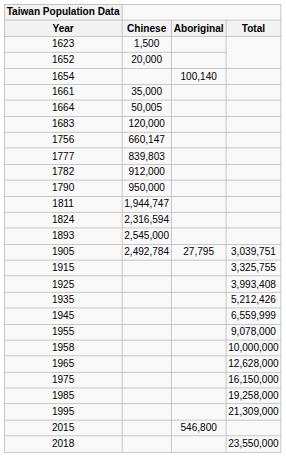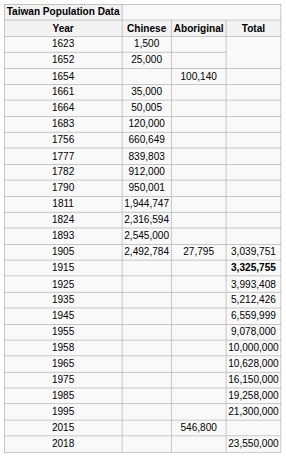 <table class="wikitable collapsible collapsed" style="text-align:center">
 <tr style="background:#CCCC;">
 <th>Taiwan Population Data</th>
 </tr>
 <tr>
 <th>Year</th>
 <th>Chinese</th>
 <th>Aboriginal</th>
 <th>Total</th>
 </tr>
 <tr>
 <td>1623</td>
 <td>1,500</td>
 <td></td>
 </tr>
 <tr>
 <td>1652</td>
-<td>20,000</td>
+<td>25,000</td>
 <td></td>
 </tr>
 <tr>
 <td>1654</td>
 <td></td>
 <td>100,140</td>
 <td></td>
 </tr>
 <tr>
 <td>1661</td>
 <td>35,000</td>
 <td></td>
 <td></td>
 </tr>
 <tr>
 <td>1664</td>
 <td>50,005</td>
 <td></td>
 </tr>
 <tr>
 <td>1683</td>
 <td>120,000</td>
 <td></td>
 <td></td>
 </tr>
 <tr>
 <td>1756</td>
-<td>660,147</td>
+<td>660,649</td>
 <td></td>
 <td></td>
 </tr>
 <tr>
 <td>1777</td>
 <td>839,803</td>
 <td></td>
 <td></td>
 </tr>
 <tr>
 <td>1782</td>
 <td>912,000</td>
 <td></td>
 <td></td>
 </tr>
 <tr>
 <td>1790</td>
-<td>950,000</td>
+<td>950,001</td>
 <td></td>
 <td></td>
 </tr>
 <tr>
 <td>1811</td>
 <td>1,944,747</td>
 <td></td>
 <td></td>
 </tr>
 <tr>
 <td>1824</td>
 <td>2,316,594</td>
 <td></td>
 <td></td>
 </tr>
 <tr>
 <td>1893</td>
 <td>2,545,000</td>
 <td></td>
 <td></td>
 </tr>
 <tr>
 <td>1905</td>
 <td>2,492,784</td>
 <td>27,795</td>
 <td>3,039,751</td>
 </tr>
 <tr>
 <td>1915</td>
 <td></td>
 <td></td>
-<td>3,325,755</td>
+<td><strong>3,325,755</strong></td>
 </tr>
 <tr>
 <td>1925</td>
 <td></td>
 <td></td>
 <td>3,993,408</td>
 </tr>
 <tr>
 <td>1935</td>
 <td></td>
 <td></td>
 <td>5,212,426</td>
 </tr>
 <tr>
 <td>1945</td>
 <td></td>
 <td></td>
 <td>6,559,999</td>
 </tr>
 <tr>
 <td>1955</td>
 <td></td>
 <td></td>
 <td>9,078,000</td>
 </tr>
 <tr>
 <td>1958</td>
 <td></td>
 <td></td>
 <td>10,000,000</td>
 </tr>
 <tr>
 <td>1965</td>
 <td></td>
 <td></td>
-<td>12,628,000</td>
+<td>10,628,000</td>
 </tr>
 <tr>
 <td>1975</td>
 <td></td>
 <td></td>
 <td>16,150,000</td>
 </tr>
 <tr>
 <td>1985</td>
 <td></td>
 <td></td>
 <td>19,258,000</td>
 </tr>
 <tr>
 <td>1995</td>
 <td></td>
 <td></td>
-<td>21,309,000</td>
+<td>21,300,000</td>
 </tr>
 <tr>
 <td>2015</td>
 <td></td>
 <td>546,800</td>
 <td></td>
 </tr>
 <tr>
 <td>2018</td>
 <td></td>
 <td></td>
 <td>23,550,000</td>
 </tr>
 </table>
